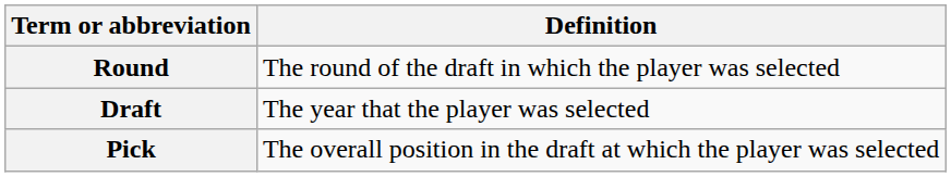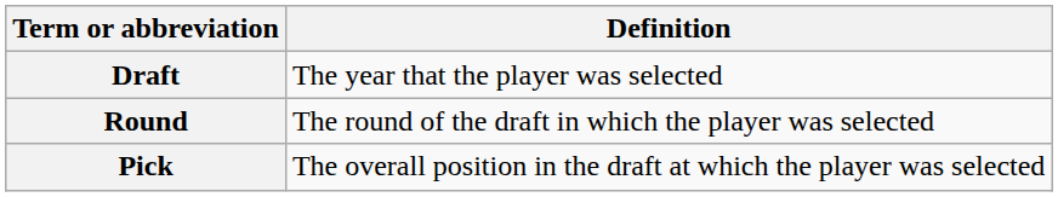 <table class="wikitable">
 <tr>
 <th scope="col">Term or abbreviation</th>
 <th scope="col">Definition</th>
 </tr>
 <tr>
+<th scope="row">Draft</th>
+<td>The year that the player was selected</td>
+</tr>
+<tr>
 <th scope="row">Round</th>
 <td>The round of the draft in which the player was selected</td>
-</tr>
-<tr>
-<th scope="row">Draft</th>
-<td>The year that the player was selected</td>
 </tr>
 <tr>
 <th scope="row">Pick</th>
 <td>The overall position in the draft at which the player was selected<br></td>
 </tr>
 </table>
